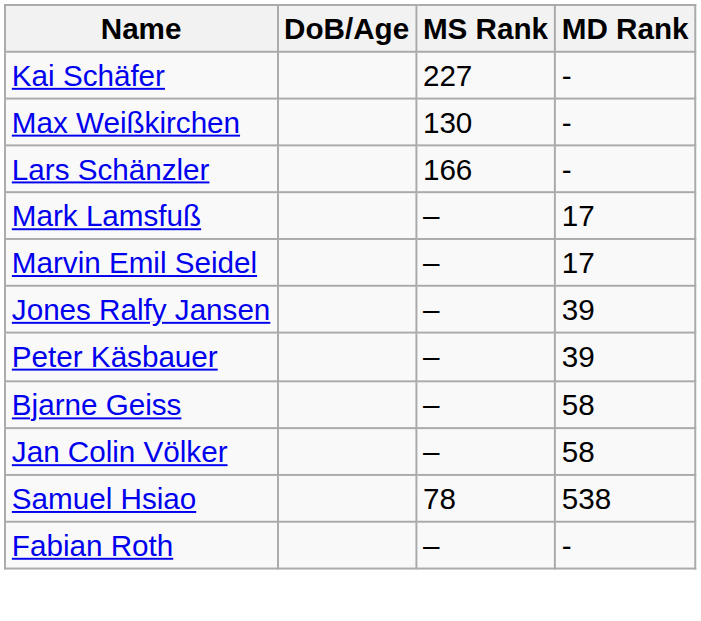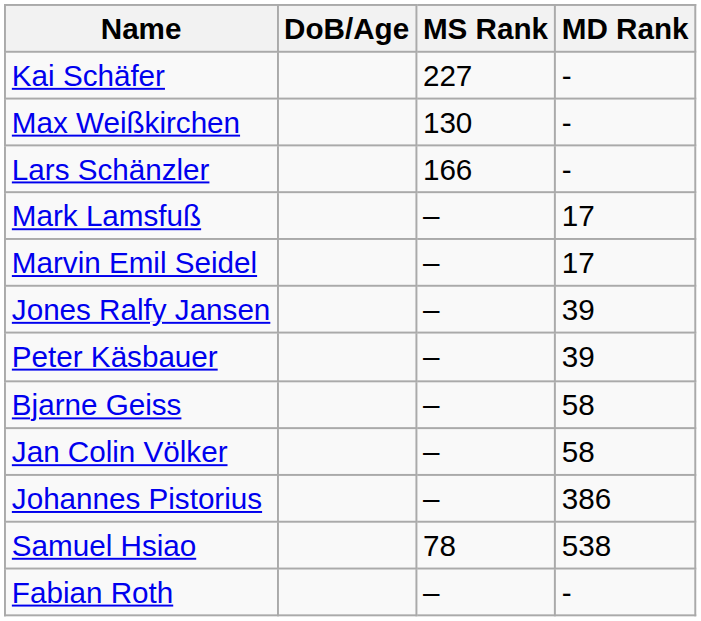 <table class="wikitable" style="text-align: left; font-size:95%;">
 <tr>
 <th>Name</th>
 <th>DoB/Age</th>
 <th>MS Rank</th>
 <th>MD Rank</th>
 </tr>
 <tr>
 <td><a href='#'>Kai Schäfer</a></td>
 <td></td>
 <td>227</td>
 <td>-</td>
 </tr>
 <tr>
 <td><a href='#'>Max Weißkirchen</a></td>
 <td></td>
 <td>130</td>
 <td>-</td>
 </tr>
 <tr>
 <td><a href='#'>Lars Schänzler</a></td>
 <td></td>
 <td>166</td>
 <td>-</td>
 </tr>
 <tr>
 <td><a href='#'>Mark Lamsfuß</a></td>
 <td></td>
 <td>–</td>
 <td>17</td>
 </tr>
 <tr>
 <td><a href='#'>Marvin Emil Seidel</a></td>
 <td></td>
 <td>–</td>
 <td>17</td>
 </tr>
 <tr>
 <td><a href='#'>Jones Ralfy Jansen</a></td>
 <td></td>
 <td>–</td>
 <td>39</td>
 </tr>
 <tr>
 <td><a href='#'>Peter Käsbauer</a></td>
 <td></td>
 <td>–</td>
 <td>39</td>
 </tr>
 <tr>
 <td><a href='#'>Bjarne Geiss</a></td>
 <td></td>
 <td>–</td>
 <td>58</td>
 </tr>
 <tr>
 <td><a href='#'>Jan Colin Völker</a></td>
 <td></td>
 <td>–</td>
 <td>58</td>
 </tr>
 <tr>
+<td><a href='#'>Johannes Pistorius</a></td>
+<td></td>
+<td>–</td>
+<td>386</td>
+</tr>
+<tr>
 <td><a href='#'>Samuel Hsiao</a></td>
 <td></td>
 <td>78</td>
 <td>538</td>
 </tr>
 <tr>
 <td><a href='#'>Fabian Roth</a></td>
 <td></td>
 <td>–</td>
 <td>-</td>
 </tr>
 </table>
